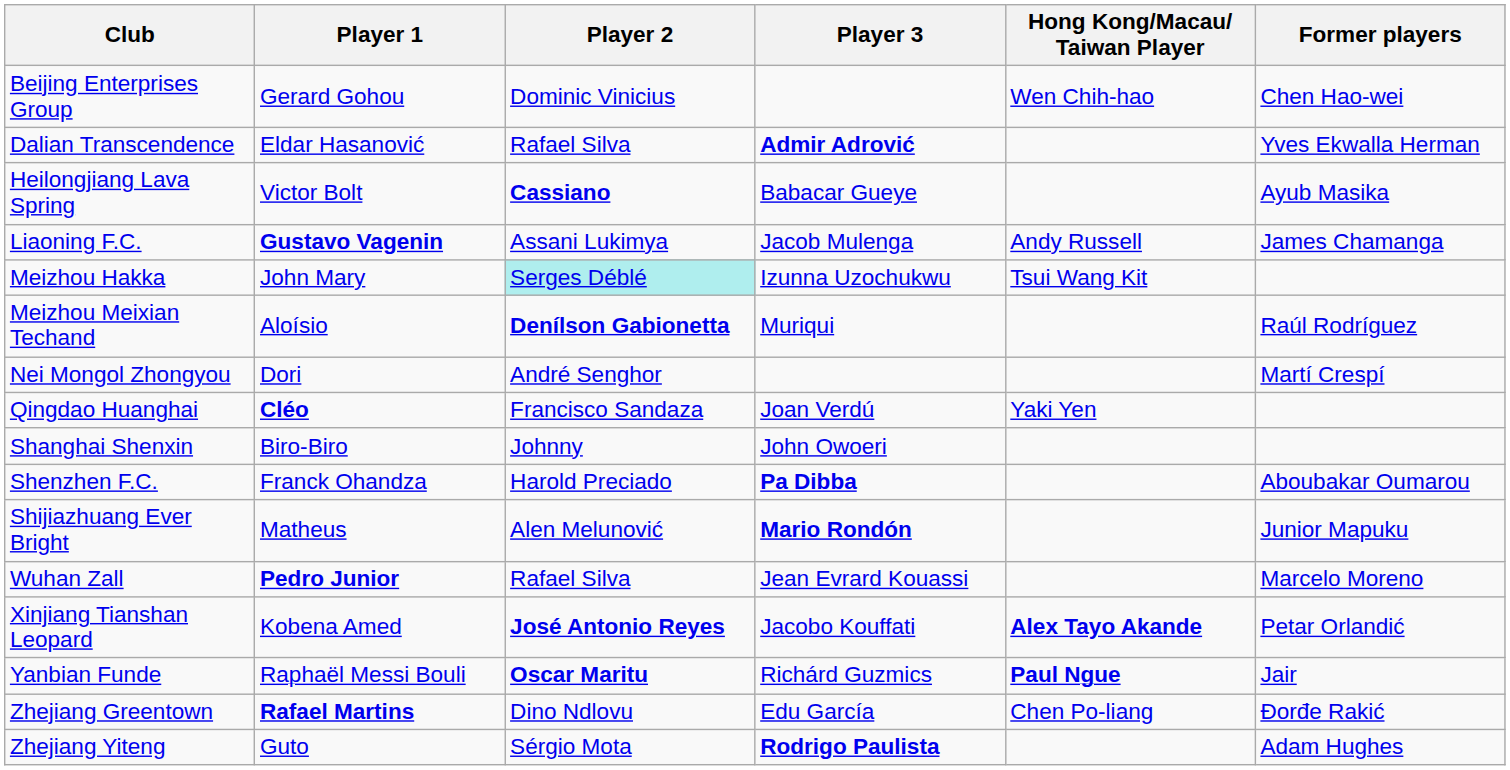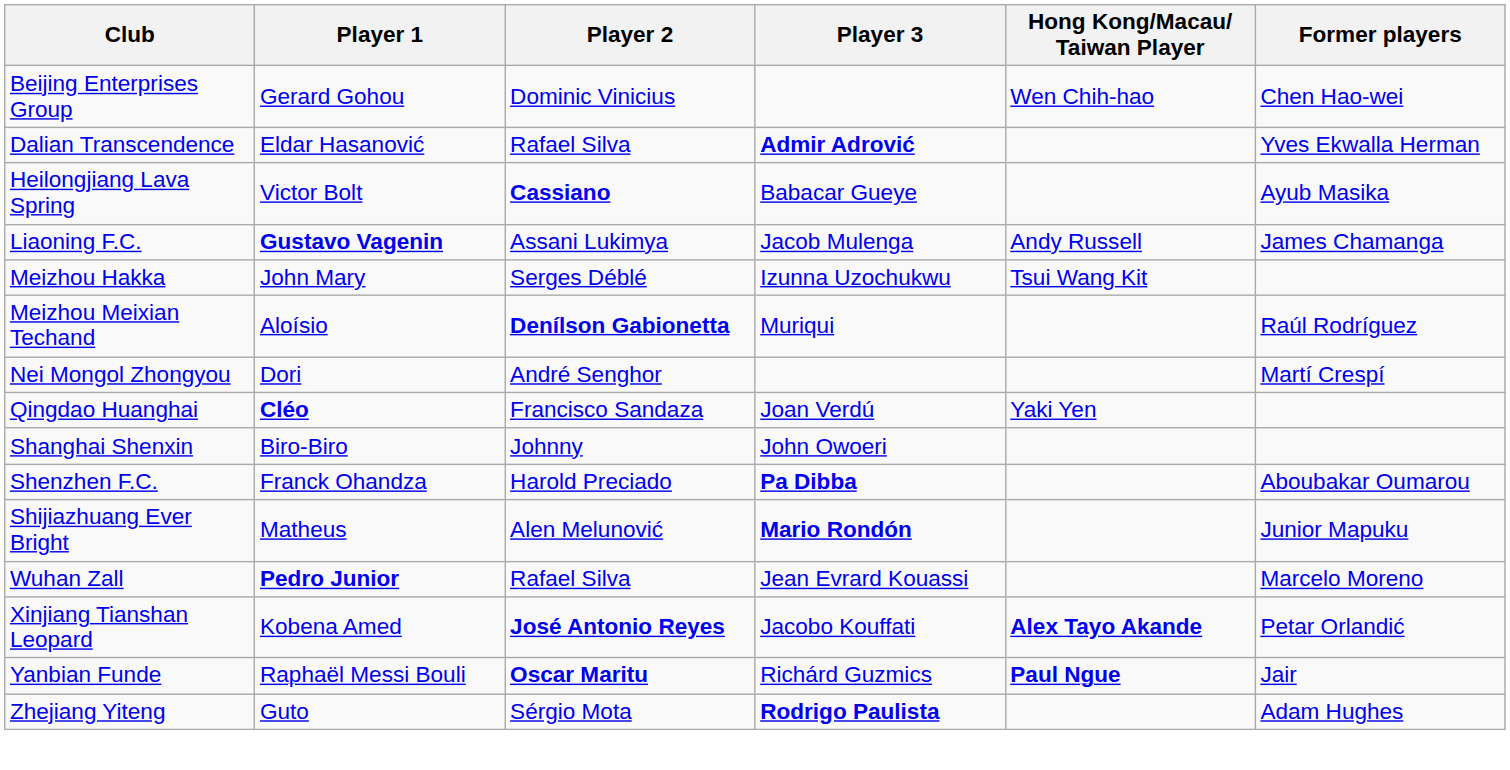 <table class="sortable wikitable" border="1">
 <tr>
 <th width="170">Club</th>
 <th width="170">Player 1</th>
 <th width="170">Player 2</th>
 <th width="170">Player 3</th>
 <th width="170">Hong Kong/Macau/<br>Taiwan Player </th>
 <th width="170">Former players </th>
 </tr>
 <tr>
 <td><a href='#'>Beijing Enterprises Group</a></td>
 <td> <a href='#'>Gerard Gohou</a></td>
 <td> <a href='#'>Dominic Vinicius</a></td>
 <td></td>
 <td> <a href='#'>Wen Chih-hao</a></td>
 <td> <a href='#'>Chen Hao-wei</a></td>
 </tr>
 <tr>
 <td><a href='#'>Dalian Transcendence</a></td>
 <td> <a href='#'>Eldar Hasanović</a></td>
 <td> <a href='#'>Rafael Silva</a></td>
 <td> <strong><a href='#'>Admir Adrović</a></strong></td>
 <td></td>
 <td> <a href='#'>Yves Ekwalla Herman</a></td>
 </tr>
 <tr>
 <td><a href='#'>Heilongjiang Lava Spring</a></td>
 <td> <a href='#'>Victor Bolt</a></td>
 <td> <strong><a href='#'>Cassiano</a></strong></td>
 <td> <a href='#'>Babacar Gueye</a></td>
 <td></td>
 <td> <a href='#'>Ayub Masika</a></td>
 </tr>
 <tr>
 <td><a href='#'>Liaoning F.C.</a></td>
 <td> <strong><a href='#'>Gustavo Vagenin</a></strong></td>
 <td> <a href='#'>Assani Lukimya</a></td>
 <td> <a href='#'>Jacob Mulenga</a></td>
 <td> <a href='#'>Andy Russell</a></td>
 <td> <a href='#'>James Chamanga</a></td>
 </tr>
 <tr>
 <td><a href='#'>Meizhou Hakka</a></td>
 <td> <a href='#'>John Mary</a></td>
-<td style="background: paleturquoise;"> <a href='#'>Serges Déblé</a></td>
+<td> <a href='#'>Serges Déblé</a></td>
 <td> <a href='#'>Izunna Uzochukwu</a></td>
 <td> <a href='#'>Tsui Wang Kit</a></td>
 <td></td>
 </tr>
 <tr>
 <td><a href='#'>Meizhou Meixian Techand</a></td>
 <td> <a href='#'>Aloísio</a></td>
 <td> <strong><a href='#'>Denílson Gabionetta</a></strong></td>
 <td> <a href='#'>Muriqui</a></td>
 <td></td>
 <td> <a href='#'>Raúl Rodríguez</a></td>
 </tr>
 <tr>
 <td><a href='#'>Nei Mongol Zhongyou</a></td>
 <td> <a href='#'>Dori</a></td>
 <td> <a href='#'>André Senghor</a></td>
 <td></td>
 <td></td>
 <td> <a href='#'>Martí Crespí</a></td>
 </tr>
 <tr>
 <td><a href='#'>Qingdao Huanghai</a></td>
 <td> <strong><a href='#'>Cléo</a></strong></td>
 <td> <a href='#'>Francisco Sandaza</a></td>
 <td> <a href='#'>Joan Verdú</a></td>
 <td> <a href='#'>Yaki Yen</a></td>
 <td></td>
 </tr>
 <tr>
 <td><a href='#'>Shanghai Shenxin</a></td>
 <td> <a href='#'>Biro-Biro</a></td>
 <td> <a href='#'>Johnny</a></td>
 <td> <a href='#'>John Owoeri</a></td>
 <td></td>
 <td></td>
 </tr>
 <tr>
 <td><a href='#'>Shenzhen F.C.</a></td>
 <td> <a href='#'>Franck Ohandza</a></td>
 <td> <a href='#'>Harold Preciado</a></td>
 <td> <strong><a href='#'>Pa Dibba</a></strong></td>
 <td></td>
 <td> <a href='#'>Aboubakar Oumarou</a></td>
 </tr>
 <tr>
 <td><a href='#'>Shijiazhuang Ever Bright</a></td>
 <td> <a href='#'>Matheus</a></td>
 <td> <a href='#'>Alen Melunović</a></td>
 <td> <strong><a href='#'>Mario Rondón</a></strong></td>
 <td></td>
 <td> <a href='#'>Junior Mapuku</a></td>
 </tr>
 <tr>
 <td><a href='#'>Wuhan Zall</a></td>
 <td> <strong><a href='#'>Pedro Junior</a></strong></td>
 <td> <a href='#'>Rafael Silva</a></td>
 <td> <a href='#'>Jean Evrard Kouassi</a></td>
 <td></td>
 <td> <a href='#'>Marcelo Moreno</a></td>
 </tr>
 <tr>
 <td><a href='#'>Xinjiang Tianshan Leopard</a></td>
 <td> <a href='#'>Kobena Amed</a></td>
 <td> <strong><a href='#'>José Antonio Reyes</a></strong></td>
 <td> <a href='#'>Jacobo Kouffati</a></td>
 <td> <strong><a href='#'>Alex Tayo Akande</a></strong></td>
 <td> <a href='#'>Petar Orlandić</a></td>
 </tr>
 <tr>
 <td><a href='#'>Yanbian Funde</a></td>
 <td> <a href='#'>Raphaël Messi Bouli</a></td>
 <td> <strong><a href='#'>Oscar Maritu</a></strong></td>
 <td> <a href='#'>Richárd Guzmics</a></td>
 <td> <strong><a href='#'>Paul Ngue</a></strong></td>
 <td> <a href='#'>Jair</a></td>
 </tr>
 <tr>
-<td><a href='#'>Zhejiang Greentown</a></td>
-<td> <strong><a href='#'>Rafael Martins</a></strong></td>
-<td> <a href='#'>Dino Ndlovu</a></td>
-<td> <a href='#'>Edu García</a></td>
-<td> <a href='#'>Chen Po-liang</a></td>
-<td> <a href='#'>Đorđe Rakić</a></td>
-</tr>
-<tr>
 <td><a href='#'>Zhejiang Yiteng</a></td>
 <td> <a href='#'>Guto</a></td>
 <td> <a href='#'>Sérgio Mota</a></td>
 <td> <strong><a href='#'>Rodrigo Paulista</a></strong></td>
 <td></td>
 <td> <a href='#'>Adam Hughes</a></td>
 </tr>
 </table>
